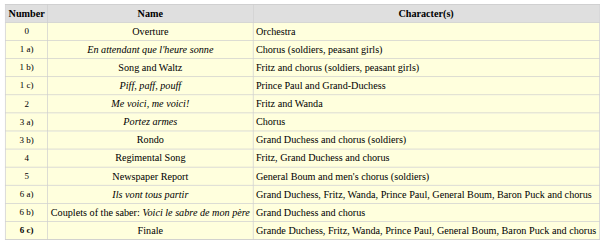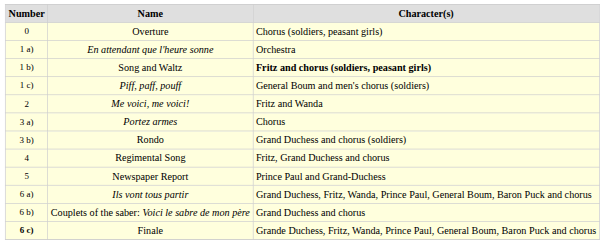 <table bgcolor="#f7f8ff" cellpadding="4" cellspacing="0" border="2" style="text-align: center; font-size: 95%; border: #cccccc solid 1px; border-collapse: collapse; margin:1em auto;">
 <tr>
 </tr>
 <tr bgcolor="#DFDFDF">
 <th>Number</th>
 <th>Name</th>
 <th>Character(s)</th>
 </tr>
 <tr>
 <td bgcolor="#ffffdd" style="font-size: 88%;">0</td>
 <td bgcolor="#ffffdd">Overture</td>
-<td align="left" bgcolor="#ffffdd">Orchestra</td>
+<td align="left" bgcolor="#ffffdd">Chorus (soldiers, peasant girls)</td>
 </tr>
 <tr>
 <td bgcolor="#ffffdd" style="font-size: 88%;">1 a)</td>
 <td bgcolor="#ffffdd"><em>En attendant que l'heure sonne</em></td>
-<td align="left" bgcolor="#ffffdd">Chorus (soldiers, peasant girls)</td>
+<td align="left" bgcolor="#ffffdd">Orchestra</td>
 </tr>
 <tr>
 <td bgcolor="#ffffdd" style="font-size: 88%;">1 b)</td>
 <td bgcolor="#ffffdd">Song and Waltz</td>
-<td align="left" bgcolor="#ffffdd">Fritz and chorus (soldiers, peasant girls)</td>
+<td align="left" bgcolor="#ffffdd"><strong>Fritz and chorus (soldiers, peasant girls)</strong></td>
 </tr>
 <tr>
 <td bgcolor="#ffffdd" style="font-size: 88%;">1 c)</td>
 <td bgcolor="#ffffdd"><em>Piff, paff, pouff</em></td>
-<td align="left" bgcolor="#ffffdd">Prince Paul and Grand-Duchess</td>
+<td align="left" bgcolor="#ffffdd">General Boum and men's chorus (soldiers)</td>
 </tr>
 <tr>
 <td bgcolor="#ffffdd" style="font-size: 88%;">2</td>
 <td bgcolor="#ffffdd"><em>Me voici, me voici!</em></td>
 <td align="left" bgcolor="#ffffdd">Fritz and Wanda</td>
 </tr>
 <tr>
 <td bgcolor="#ffffdd" style="font-size: 88%;">3 a)</td>
 <td bgcolor="#ffffdd"><em>Portez armes</em></td>
 <td align="left" bgcolor="#ffffdd">Chorus</td>
 </tr>
 <tr>
 <td bgcolor="#ffffdd" style="font-size: 88%;">3 b)</td>
 <td bgcolor="#ffffdd">Rondo</td>
 <td align="left" bgcolor="#ffffdd">Grand Duchess and chorus (soldiers)</td>
 </tr>
 <tr>
 <td bgcolor="#ffffdd" style="font-size: 88%;">4</td>
 <td bgcolor="#ffffdd">Regimental Song</td>
 <td align="left" bgcolor="#ffffdd">Fritz, Grand Duchess and chorus</td>
 </tr>
 <tr>
 <td bgcolor="#ffffdd" style="font-size: 88%;">5</td>
 <td bgcolor="#ffffdd">Newspaper Report</td>
-<td align="left" bgcolor="#ffffdd">General Boum and men's chorus (soldiers)</td>
+<td align="left" bgcolor="#ffffdd">Prince Paul and Grand-Duchess</td>
 </tr>
 <tr>
 <td bgcolor="#ffffdd" style="font-size: 88%;">6 a)</td>
 <td bgcolor="#ffffdd"><em>Ils vont tous partir</em></td>
 <td align="left" bgcolor="#ffffdd">Grand Duchess, Fritz, Wanda, Prince Paul, General Boum, Baron Puck and chorus</td>
 </tr>
 <tr>
 <td bgcolor="#ffffdd" style="font-size: 88%;">6 b)</td>
 <td bgcolor="#ffffdd">Couplets of the saber: <em>Voici le sabre de mon père</em></td>
 <td align="left" bgcolor="#ffffdd">Grand Duchess and chorus</td>
 </tr>
 <tr>
 <td bgcolor="#ffffdd" style="font-size: 88%;"><strong>6 c)</strong></td>
 <td bgcolor="#ffffdd">Finale</td>
 <td align="left" bgcolor="#ffffdd">Grande Duchess, Fritz, Wanda, Prince Paul, General Boum, Baron Puck and chorus</td>
 </tr>
 <tr>
 </tr>
 </table>
